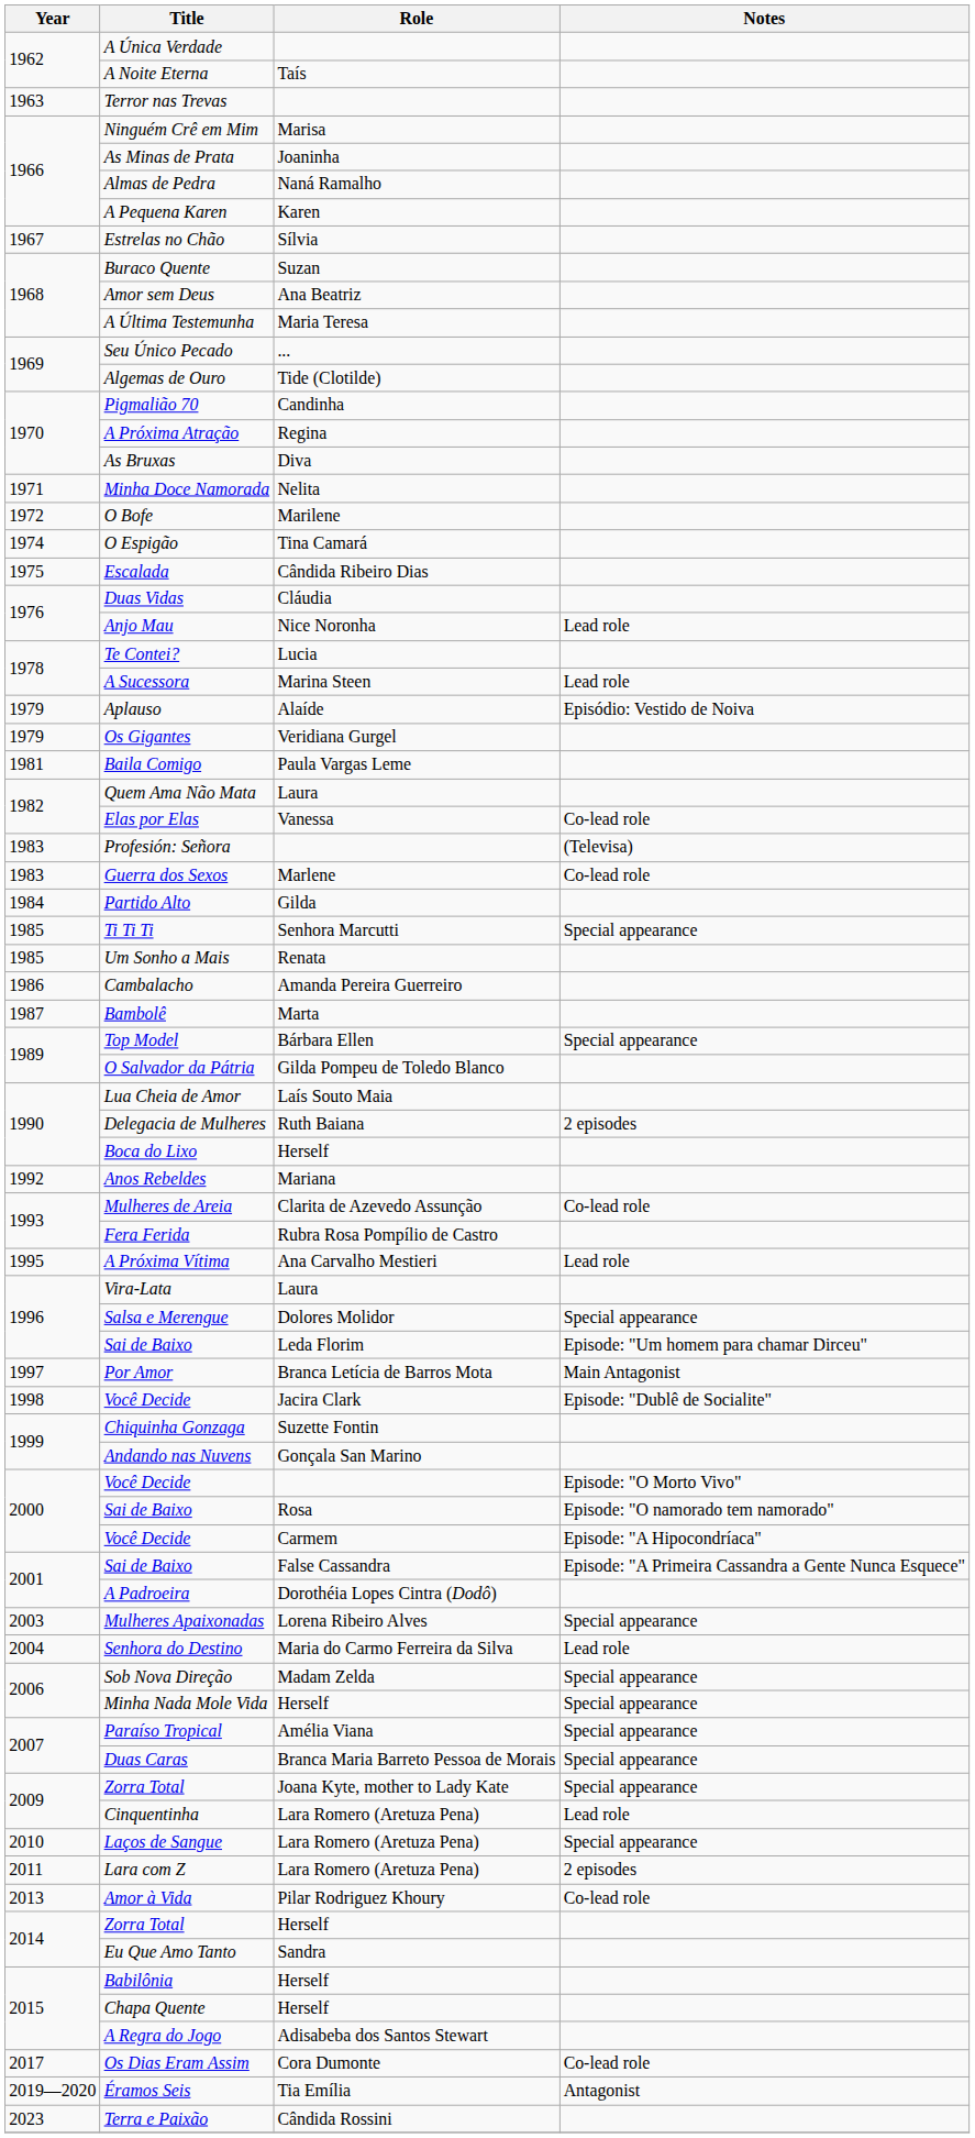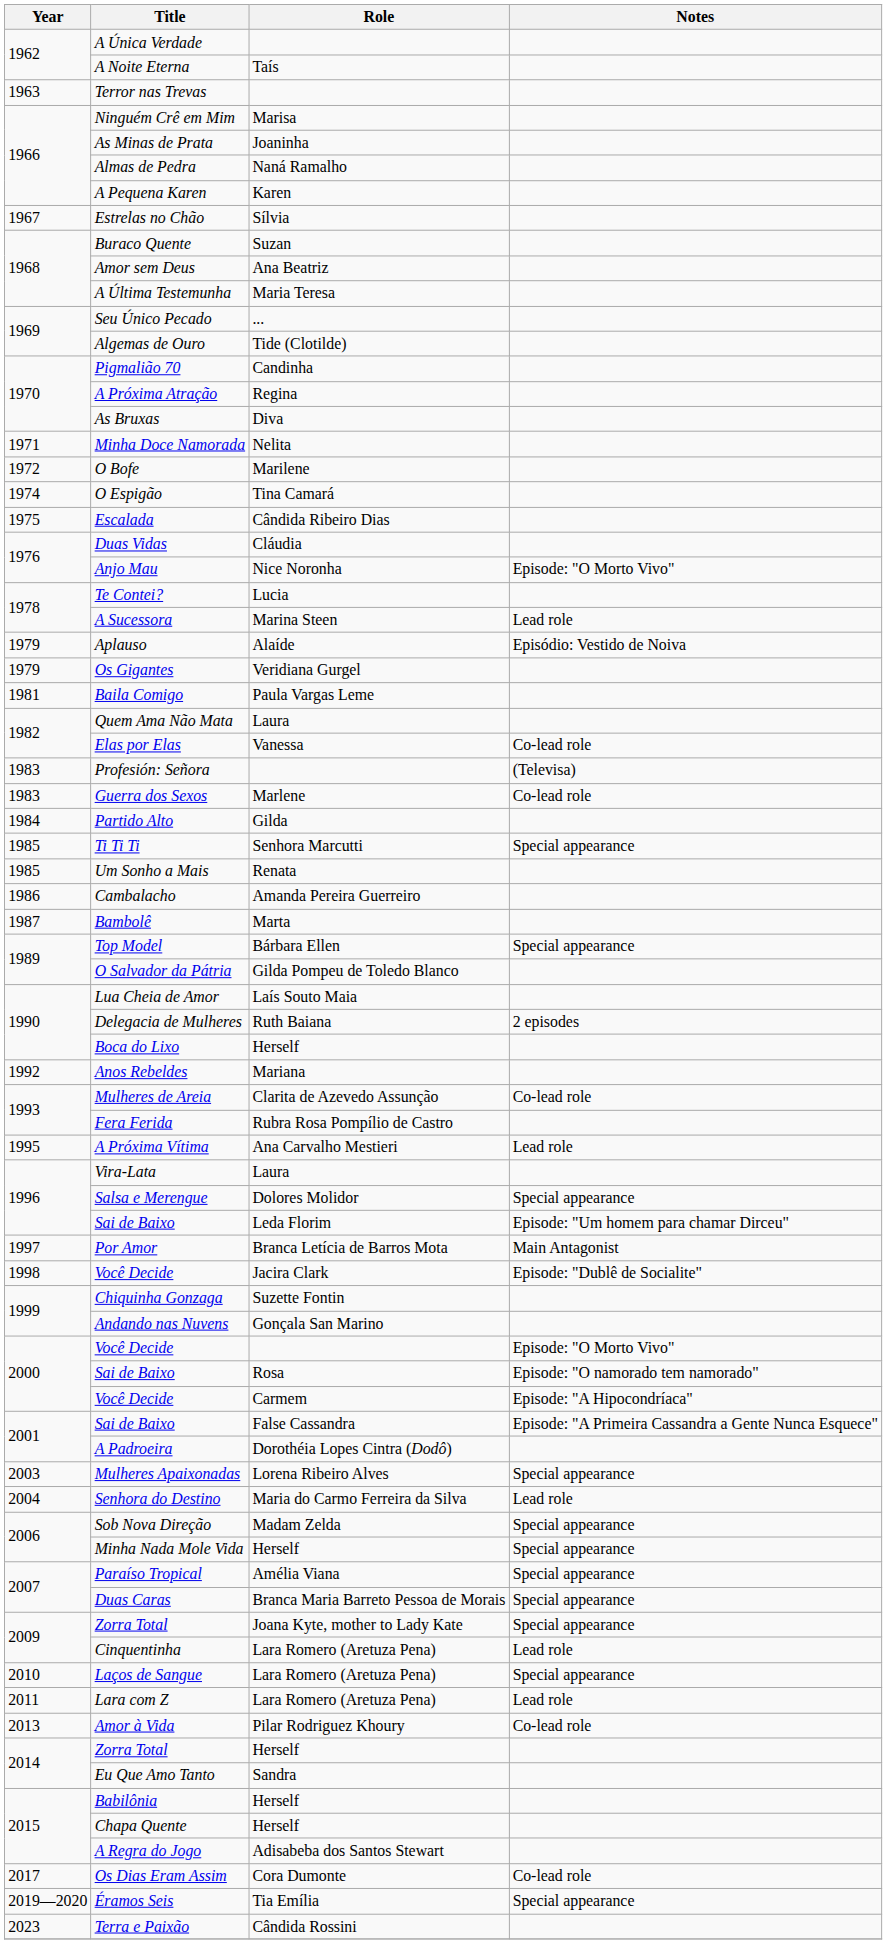 <table class="wikitable" style="font-size: 100%;">
 <tr>
 <th>Year</th>
 <th>Title</th>
 <th>Role</th>
 <th>Notes</th>
 </tr>
 <tr>
 <td rowspan=2>1962</td>
 <td><em>A Única Verdade</em></td>
 <td></td>
 <td></td>
 </tr>
 <tr>
 <td><em>A Noite Eterna</em></td>
 <td>Taís</td>
 <td></td>
 </tr>
 <tr>
 <td>1963</td>
 <td><em>Terror nas Trevas</em></td>
 <td></td>
 <td></td>
 </tr>
 <tr>
 <td rowspan=4>1966</td>
 <td><em>Ninguém Crê em Mim</em></td>
 <td>Marisa</td>
 <td></td>
 </tr>
 <tr>
 <td><em>As Minas de Prata</em></td>
 <td>Joaninha</td>
 <td></td>
 </tr>
 <tr>
 <td><em>Almas de Pedra</em></td>
 <td>Naná Ramalho</td>
 <td></td>
 </tr>
 <tr>
 <td><em>A Pequena Karen</em></td>
 <td>Karen</td>
 <td></td>
 </tr>
 <tr>
 <td>1967</td>
 <td><em>Estrelas no Chão</em></td>
 <td>Sílvia</td>
 <td></td>
 </tr>
 <tr>
 <td rowspan=3>1968</td>
 <td><em>Buraco Quente</em></td>
 <td>Suzan</td>
 <td></td>
 </tr>
 <tr>
 <td><em>Amor sem Deus</em></td>
 <td>Ana Beatriz</td>
 <td></td>
 </tr>
 <tr>
 <td><em>A Última Testemunha</em></td>
 <td>Maria Teresa</td>
 <td></td>
 </tr>
 <tr>
 <td rowspan=2>1969</td>
 <td><em>Seu Único Pecado</em></td>
 <td>...</td>
 <td></td>
 </tr>
 <tr>
 <td><em>Algemas de Ouro</em></td>
 <td>Tide (Clotilde)</td>
 <td></td>
 </tr>
 <tr>
 <td rowspan=3>1970</td>
 <td><em><a href='#'>Pigmalião 70</a></em></td>
 <td>Candinha</td>
 <td></td>
 </tr>
 <tr>
 <td><em><a href='#'>A Próxima Atração</a></em></td>
 <td>Regina</td>
 <td></td>
 </tr>
 <tr>
 <td><em>As Bruxas</em></td>
 <td>Diva</td>
 <td></td>
 </tr>
 <tr>
 <td>1971</td>
 <td><em><a href='#'>Minha Doce Namorada</a></em></td>
 <td>Nelita</td>
 <td></td>
 </tr>
 <tr>
 <td>1972</td>
 <td><em>O Bofe</em></td>
 <td>Marilene</td>
 <td></td>
 </tr>
 <tr>
 <td>1974</td>
 <td><em>O Espigão</em></td>
 <td>Tina Camará</td>
 <td></td>
 </tr>
 <tr>
 <td>1975</td>
 <td><em><a href='#'>Escalada</a></em></td>
 <td>Cândida Ribeiro Dias</td>
 <td></td>
 </tr>
 <tr>
 <td rowspan=2>1976</td>
 <td><em><a href='#'>Duas Vidas</a></em></td>
 <td>Cláudia</td>
 <td></td>
 </tr>
 <tr>
 <td><em><a href='#'>Anjo Mau</a></em></td>
 <td>Nice Noronha</td>
-<td>Lead role</td>
+<td>Episode: "O Morto Vivo"</td>
 </tr>
 <tr>
 <td rowspan=2>1978</td>
 <td><em><a href='#'>Te Contei?</a></em></td>
 <td>Lucia</td>
 <td></td>
 </tr>
 <tr>
 <td><em><a href='#'>A Sucessora</a></em></td>
 <td>Marina Steen</td>
 <td>Lead role</td>
 </tr>
 <tr>
 <td>1979</td>
 <td><em>Aplauso</em></td>
 <td>Alaíde</td>
 <td>Episódio: Vestido de Noiva</td>
 </tr>
 <tr>
 <td>1979</td>
 <td><em><a href='#'>Os Gigantes</a></em></td>
 <td>Veridiana Gurgel</td>
 <td></td>
 </tr>
 <tr>
 <td>1981</td>
 <td><em><a href='#'>Baila Comigo</a></em></td>
 <td>Paula Vargas Leme</td>
 <td></td>
 </tr>
 <tr>
 <td rowspan=2>1982</td>
 <td><em>Quem Ama Não Mata</em></td>
 <td>Laura</td>
 <td></td>
 </tr>
 <tr>
 <td><em><a href='#'>Elas por Elas</a></em></td>
 <td>Vanessa</td>
 <td>Co-lead role</td>
 </tr>
 <tr>
 <td>1983</td>
 <td><em>Profesión: Señora</em></td>
 <td></td>
 <td>(Televisa)</td>
 </tr>
 <tr>
 <td>1983</td>
 <td><em><a href='#'>Guerra dos Sexos</a></em></td>
 <td>Marlene</td>
 <td>Co-lead role</td>
 </tr>
 <tr>
 <td>1984</td>
 <td><em><a href='#'>Partido Alto</a></em></td>
 <td>Gilda</td>
 <td></td>
 </tr>
 <tr>
 <td>1985</td>
 <td><em><a href='#'>Ti Ti Ti</a></em></td>
 <td>Senhora Marcutti</td>
 <td>Special appearance</td>
 </tr>
 <tr>
 <td>1985</td>
 <td><em>Um Sonho a Mais</em></td>
 <td>Renata</td>
 <td></td>
 </tr>
 <tr>
 <td>1986</td>
 <td><em>Cambalacho</em></td>
 <td>Amanda Pereira Guerreiro</td>
 <td></td>
 </tr>
 <tr>
 <td>1987</td>
 <td><em><a href='#'>Bambolê</a></em></td>
 <td>Marta</td>
 <td></td>
 </tr>
 <tr>
 <td rowspan=2>1989</td>
 <td><em><a href='#'>Top Model</a></em></td>
 <td>Bárbara Ellen</td>
 <td>Special appearance</td>
 </tr>
 <tr>
 <td><em><a href='#'>O Salvador da Pátria</a></em></td>
 <td>Gilda Pompeu de Toledo Blanco</td>
 <td></td>
 </tr>
 <tr>
 <td rowspan=3>1990</td>
 <td><em>Lua Cheia de Amor</em></td>
 <td>Laís Souto Maia</td>
 <td></td>
 </tr>
 <tr>
 <td><em>Delegacia de Mulheres</em></td>
 <td>Ruth Baiana</td>
 <td>2 episodes</td>
 </tr>
 <tr>
 <td><em><a href='#'>Boca do Lixo</a></em></td>
 <td>Herself</td>
 <td></td>
 </tr>
 <tr>
 <td>1992</td>
 <td><em><a href='#'>Anos Rebeldes</a></em></td>
 <td>Mariana</td>
 <td></td>
 </tr>
 <tr>
 <td rowspan=2>1993</td>
 <td><em><a href='#'>Mulheres de Areia</a></em></td>
 <td>Clarita de Azevedo Assunção</td>
 <td>Co-lead role</td>
 </tr>
 <tr>
 <td><em><a href='#'>Fera Ferida</a></em></td>
 <td>Rubra Rosa Pompílio de Castro</td>
 <td></td>
 </tr>
 <tr>
 <td>1995</td>
 <td><em><a href='#'>A Próxima Vítima</a> </em></td>
 <td>Ana Carvalho Mestieri</td>
 <td>Lead role</td>
 </tr>
 <tr>
 <td rowspan=3>1996</td>
 <td><em>Vira-Lata</em></td>
 <td>Laura</td>
 <td></td>
 </tr>
 <tr>
 <td><em><a href='#'>Salsa e Merengue</a></em></td>
 <td>Dolores Molidor</td>
 <td>Special appearance</td>
 </tr>
 <tr>
 <td><em><a href='#'>Sai de Baixo</a></em></td>
 <td>Leda Florim</td>
 <td>Episode: "Um homem para chamar Dirceu"</td>
 </tr>
 <tr>
 <td>1997</td>
 <td><em><a href='#'>Por Amor</a></em></td>
 <td>Branca Letícia de Barros Mota</td>
 <td>Main Antagonist</td>
 </tr>
 <tr>
 <td>1998</td>
 <td><em><a href='#'>Você Decide</a></em></td>
 <td>Jacira Clark</td>
 <td>Episode: "Dublê de Socialite"</td>
 </tr>
 <tr>
 <td rowspan=2>1999</td>
 <td><em><a href='#'>Chiquinha Gonzaga</a></em></td>
 <td>Suzette Fontin</td>
 <td></td>
 </tr>
 <tr>
 <td><em><a href='#'>Andando nas Nuvens</a></em></td>
 <td>Gonçala San Marino</td>
 <td></td>
 </tr>
 <tr>
 <td rowspan=3>2000</td>
 <td><em><a href='#'>Você Decide</a></em></td>
 <td></td>
 <td>Episode: "O Morto Vivo"</td>
 </tr>
 <tr>
 <td><em><a href='#'>Sai de Baixo</a></em></td>
 <td>Rosa</td>
 <td>Episode: "O namorado tem namorado"</td>
 </tr>
 <tr>
 <td><em><a href='#'>Você Decide</a></em></td>
 <td>Carmem</td>
 <td>Episode: "A Hipocondríaca"</td>
 </tr>
 <tr>
 <td rowspan=2>2001</td>
 <td><em><a href='#'>Sai de Baixo</a></em></td>
 <td>False Cassandra</td>
 <td>Episode: "A Primeira Cassandra a Gente Nunca Esquece"</td>
 </tr>
 <tr>
 <td><em><a href='#'>A Padroeira</a></em></td>
 <td>Dorothéia Lopes Cintra (<em>Dodô</em>)</td>
 <td></td>
 </tr>
 <tr>
 <td>2003</td>
 <td><em><a href='#'>Mulheres Apaixonadas</a></em></td>
 <td>Lorena Ribeiro Alves</td>
 <td>Special appearance</td>
 </tr>
 <tr>
 <td>2004</td>
 <td><em><a href='#'>Senhora do Destino</a></em></td>
 <td>Maria do Carmo Ferreira da Silva</td>
 <td>Lead role</td>
 </tr>
 <tr>
 <td rowspan=2>2006</td>
 <td><em>Sob Nova Direção</em></td>
 <td>Madam Zelda</td>
 <td>Special appearance</td>
 </tr>
 <tr>
 <td><em>Minha Nada Mole Vida</em></td>
 <td>Herself</td>
 <td>Special appearance</td>
 </tr>
 <tr>
 <td rowspan=2>2007</td>
 <td><em><a href='#'>Paraíso Tropical</a></em></td>
 <td>Amélia Viana</td>
 <td>Special appearance</td>
 </tr>
 <tr>
 <td><em><a href='#'>Duas Caras</a></em></td>
 <td>Branca Maria Barreto Pessoa de Morais</td>
 <td>Special appearance</td>
 </tr>
 <tr>
 <td rowspan=2>2009</td>
 <td><em><a href='#'>Zorra Total</a></em></td>
 <td>Joana Kyte, mother to Lady Kate</td>
 <td>Special appearance</td>
 </tr>
 <tr>
 <td><em>Cinquentinha</em></td>
 <td>Lara Romero (Aretuza Pena)</td>
 <td>Lead role</td>
 </tr>
 <tr>
 <td>2010</td>
 <td><em><a href='#'>Laços de Sangue</a></em></td>
 <td>Lara Romero (Aretuza Pena)</td>
 <td>Special appearance</td>
 </tr>
 <tr>
 <td>2011</td>
 <td><em>Lara com Z</em></td>
 <td>Lara Romero (Aretuza Pena)</td>
-<td>2 episodes</td>
+<td>Lead role</td>
 </tr>
 <tr>
 <td>2013</td>
 <td><em><a href='#'>Amor à Vida</a></em></td>
 <td>Pilar Rodriguez Khoury</td>
 <td>Co-lead role</td>
 </tr>
 <tr>
 <td rowspan=2>2014</td>
 <td><em><a href='#'>Zorra Total</a></em></td>
 <td>Herself</td>
 <td></td>
 </tr>
 <tr>
 <td><em>Eu Que Amo Tanto</em></td>
 <td>Sandra</td>
 <td></td>
 </tr>
 <tr>
 <td rowspan=3>2015</td>
 <td><em><a href='#'>Babilônia</a></em></td>
 <td>Herself</td>
 <td></td>
 </tr>
 <tr>
 <td><em>Chapa Quente</em></td>
 <td>Herself</td>
 <td></td>
 </tr>
 <tr>
 <td><em><a href='#'>A Regra do Jogo</a></em></td>
 <td>Adisabeba dos Santos Stewart</td>
 <td></td>
 </tr>
 <tr>
 <td>2017</td>
 <td><em><a href='#'>Os Dias Eram Assim</a></em></td>
 <td>Cora Dumonte</td>
 <td>Co-lead role</td>
 </tr>
 <tr>
 <td>2019—2020</td>
 <td><em><a href='#'>Éramos Seis</a></em></td>
 <td>Tia Emília</td>
-<td>Antagonist</td>
+<td>Special appearance</td>
 </tr>
 <tr>
 <td>2023</td>
 <td><em><a href='#'>Terra e Paixão</a></em></td>
 <td>Cândida Rossini</td>
 <td></td>
 </tr>
 <tr>
 </tr>
 </table>
